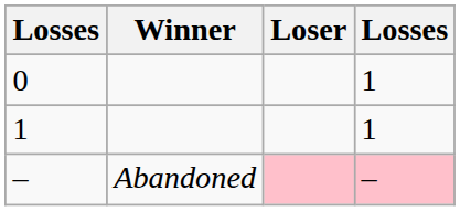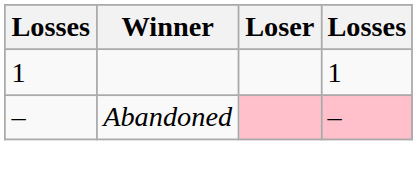 <table class=wikitable>
 <tr>
 <th>Losses</th>
 <th>Winner</th>
 <th>Loser</th>
 <th>Losses</th>
-</tr>
-<tr>
-<td>0</td>
-<td></td>
-<td></td>
-<td>1</td>
 </tr>
 <tr>
 <td>1</td>
 <td></td>
 <td></td>
 <td>1</td>
 </tr>
 <tr>
 <td>–</td>
 <td><em>Abandoned</em></td>
 <td bgcolor=pink></td>
 <td bgcolor=pink>–</td>
 </tr>
 </table>
